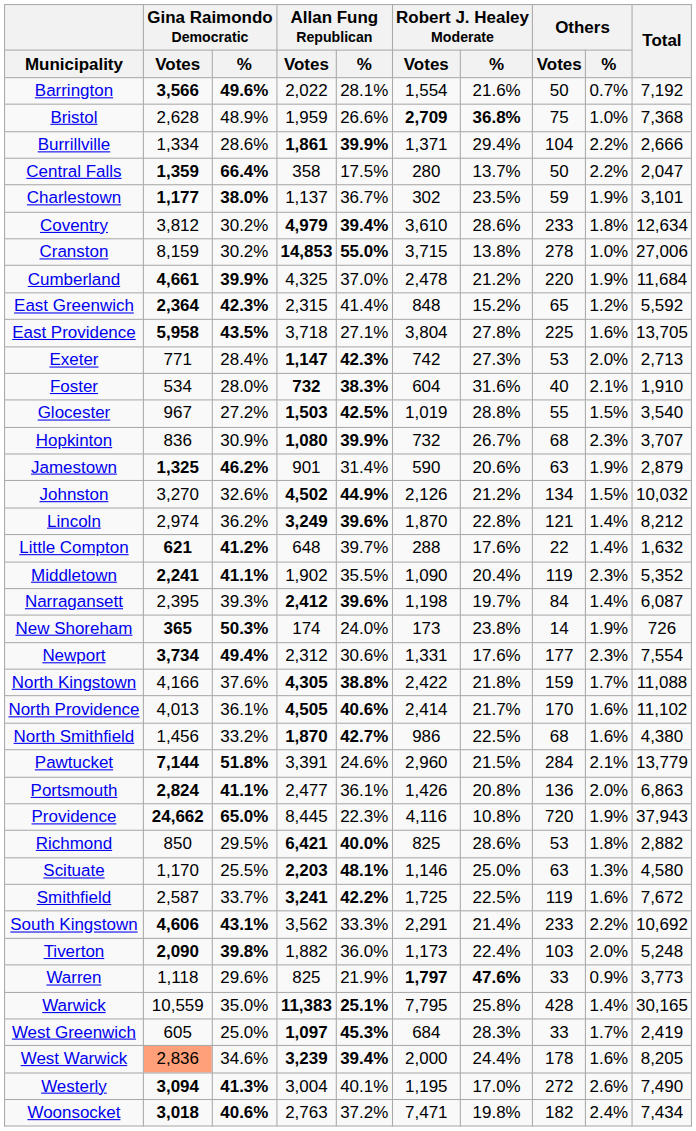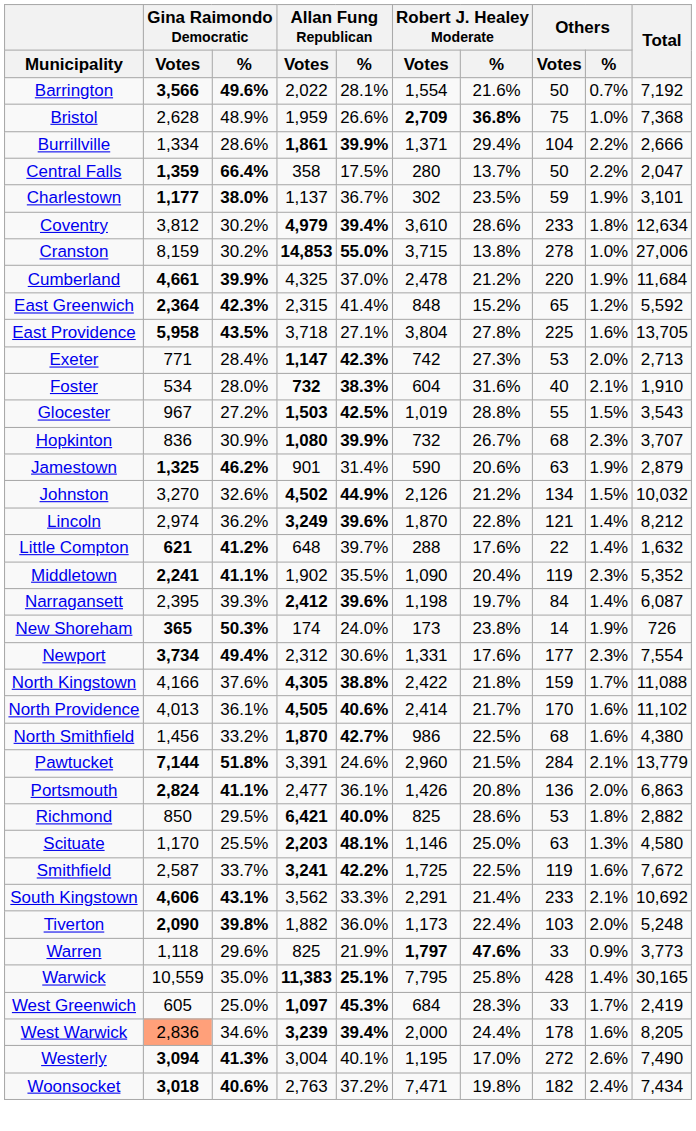 <table class="wikitable sortable" style="text-align:center">
 <tr>
 <th colspan=1></th>
 <th align=center colspan=2>Gina Raimondo<br><small>Democratic</small></th>
 <th align=center colspan=2>Allan Fung<br><small>Republican</small></th>
 <th align=center colspan=2>Robert J. Healey<br><small>Moderate</small></th>
 <th align=center colspan=2>Others</th>
 <th align=center rowspan=2>Total</th>
 </tr>
 <tr>
 <th align=center>Municipality</th>
 <th style="text-align:center;" data-sort-type="number">Votes</th>
 <th style="text-align:center;" data-sort-type="number">%</th>
 <th style="text-align:center;" data-sort-type="number">Votes</th>
 <th style="text-align:center;" data-sort-type="number">%</th>
 <th style="text-align:center;" data-sort-type="number">Votes</th>
 <th style="text-align:center;" data-sort-type="number">%</th>
 <th style="text-align:center;" data-sort-type="number">Votes</th>
 <th style="text-align:center;" data-sort-type="number">%</th>
 </tr>
 <tr>
 <td><a href='#'>Barrington</a></td>
 <td><strong>3,566</strong></td>
 <td><strong>49.6%</strong></td>
 <td>2,022</td>
 <td>28.1%</td>
 <td>1,554</td>
 <td>21.6%</td>
 <td>50</td>
 <td>0.7%</td>
 <td>7,192</td>
 </tr>
 <tr>
 <td><a href='#'>Bristol</a></td>
 <td>2,628</td>
 <td>48.9%</td>
 <td>1,959</td>
 <td>26.6%</td>
 <td><strong>2,709</strong></td>
 <td><strong>36.8%</strong></td>
 <td>75</td>
 <td>1.0%</td>
 <td>7,368</td>
 </tr>
 <tr>
 <td><a href='#'>Burrillville</a></td>
 <td>1,334</td>
 <td>28.6%</td>
 <td><strong>1,861</strong></td>
 <td><strong>39.9%</strong></td>
 <td>1,371</td>
 <td>29.4%</td>
 <td>104</td>
 <td>2.2%</td>
 <td>2,666</td>
 </tr>
 <tr>
 <td><a href='#'>Central Falls</a></td>
 <td><strong>1,359</strong></td>
 <td><strong>66.4%</strong></td>
 <td>358</td>
 <td>17.5%</td>
 <td>280</td>
 <td>13.7%</td>
 <td>50</td>
 <td>2.2%</td>
 <td>2,047</td>
 </tr>
 <tr>
 <td><a href='#'>Charlestown</a></td>
 <td><strong>1,177</strong></td>
 <td><strong>38.0%</strong></td>
 <td>1,137</td>
 <td>36.7%</td>
 <td>302</td>
 <td>23.5%</td>
 <td>59</td>
 <td>1.9%</td>
 <td>3,101</td>
 </tr>
 <tr>
 <td><a href='#'>Coventry</a></td>
 <td>3,812</td>
 <td>30.2%</td>
 <td><strong>4,979</strong></td>
 <td><strong>39.4%</strong></td>
 <td>3,610</td>
 <td>28.6%</td>
 <td>233</td>
 <td>1.8%</td>
 <td>12,634</td>
 </tr>
 <tr>
 <td><a href='#'>Cranston</a></td>
 <td>8,159</td>
 <td>30.2%</td>
 <td><strong>14,853</strong></td>
 <td><strong>55.0%</strong></td>
 <td>3,715</td>
 <td>13.8%</td>
 <td>278</td>
 <td>1.0%</td>
 <td>27,006</td>
 </tr>
 <tr>
 <td><a href='#'>Cumberland</a></td>
 <td><strong>4,661</strong></td>
 <td><strong>39.9%</strong></td>
 <td>4,325</td>
 <td>37.0%</td>
 <td>2,478</td>
 <td>21.2%</td>
 <td>220</td>
 <td>1.9%</td>
 <td>11,684</td>
 </tr>
 <tr>
 <td><a href='#'>East Greenwich</a></td>
 <td><strong>2,364</strong></td>
 <td><strong>42.3%</strong></td>
 <td>2,315</td>
 <td>41.4%</td>
 <td>848</td>
 <td>15.2%</td>
 <td>65</td>
 <td>1.2%</td>
 <td>5,592</td>
 </tr>
 <tr>
 <td><a href='#'>East Providence</a></td>
 <td><strong>5,958</strong></td>
 <td><strong>43.5%</strong></td>
 <td>3,718</td>
 <td>27.1%</td>
 <td>3,804</td>
 <td>27.8%</td>
 <td>225</td>
 <td>1.6%</td>
 <td>13,705</td>
 </tr>
 <tr>
 <td><a href='#'>Exeter</a></td>
 <td>771</td>
 <td>28.4%</td>
 <td><strong>1,147</strong></td>
 <td><strong>42.3%</strong></td>
 <td>742</td>
 <td>27.3%</td>
 <td>53</td>
 <td>2.0%</td>
 <td>2,713</td>
 </tr>
 <tr>
 <td><a href='#'>Foster</a></td>
 <td>534</td>
 <td>28.0%</td>
 <td><strong>732</strong></td>
 <td><strong>38.3%</strong></td>
 <td>604</td>
 <td>31.6%</td>
 <td>40</td>
 <td>2.1%</td>
 <td>1,910</td>
 </tr>
 <tr>
 <td><a href='#'>Glocester</a></td>
 <td>967</td>
 <td>27.2%</td>
 <td><strong>1,503</strong></td>
 <td><strong>42.5%</strong></td>
 <td>1,019</td>
 <td>28.8%</td>
 <td>55</td>
 <td>1.5%</td>
-<td>3,540</td>
+<td>3,543</td>
 </tr>
 <tr>
 <td><a href='#'>Hopkinton</a></td>
 <td>836</td>
 <td>30.9%</td>
 <td><strong>1,080</strong></td>
 <td><strong>39.9%</strong></td>
 <td>732</td>
 <td>26.7%</td>
 <td>68</td>
 <td>2.3%</td>
 <td>3,707</td>
 </tr>
 <tr>
 <td><a href='#'>Jamestown</a></td>
 <td><strong>1,325</strong></td>
 <td><strong>46.2%</strong></td>
 <td>901</td>
 <td>31.4%</td>
 <td>590</td>
 <td>20.6%</td>
 <td>63</td>
 <td>1.9%</td>
 <td>2,879</td>
 </tr>
 <tr>
 <td><a href='#'>Johnston</a></td>
 <td>3,270</td>
 <td>32.6%</td>
 <td><strong>4,502</strong></td>
 <td><strong>44.9%</strong></td>
 <td>2,126</td>
 <td>21.2%</td>
 <td>134</td>
 <td>1.5%</td>
 <td>10,032</td>
 </tr>
 <tr>
 <td><a href='#'>Lincoln</a></td>
 <td>2,974</td>
 <td>36.2%</td>
 <td><strong>3,249</strong></td>
 <td><strong>39.6%</strong></td>
 <td>1,870</td>
 <td>22.8%</td>
 <td>121</td>
 <td>1.4%</td>
 <td>8,212</td>
 </tr>
 <tr>
 <td><a href='#'>Little Compton</a></td>
 <td><strong>621</strong></td>
 <td><strong>41.2%</strong></td>
 <td>648</td>
 <td>39.7%</td>
 <td>288</td>
 <td>17.6%</td>
 <td>22</td>
 <td>1.4%</td>
 <td>1,632</td>
 </tr>
 <tr>
 <td><a href='#'>Middletown</a></td>
 <td><strong>2,241</strong></td>
 <td><strong>41.1%</strong></td>
 <td>1,902</td>
 <td>35.5%</td>
 <td>1,090</td>
 <td>20.4%</td>
 <td>119</td>
 <td>2.3%</td>
 <td>5,352</td>
 </tr>
 <tr>
 <td><a href='#'>Narragansett</a></td>
 <td>2,395</td>
 <td>39.3%</td>
 <td><strong>2,412</strong></td>
 <td><strong>39.6%</strong></td>
 <td>1,198</td>
 <td>19.7%</td>
 <td>84</td>
 <td>1.4%</td>
 <td>6,087</td>
 </tr>
 <tr>
 <td><a href='#'>New Shoreham</a></td>
 <td><strong>365</strong></td>
 <td><strong>50.3%</strong></td>
 <td>174</td>
 <td>24.0%</td>
 <td>173</td>
 <td>23.8%</td>
 <td>14</td>
 <td>1.9%</td>
 <td>726</td>
 </tr>
 <tr>
 <td><a href='#'>Newport</a></td>
 <td><strong>3,734</strong></td>
 <td><strong>49.4%</strong></td>
 <td>2,312</td>
 <td>30.6%</td>
 <td>1,331</td>
 <td>17.6%</td>
 <td>177</td>
 <td>2.3%</td>
 <td>7,554</td>
 </tr>
 <tr>
 <td><a href='#'>North Kingstown</a></td>
 <td>4,166</td>
 <td>37.6%</td>
 <td><strong>4,305</strong></td>
 <td><strong>38.8%</strong></td>
 <td>2,422</td>
 <td>21.8%</td>
 <td>159</td>
 <td>1.7%</td>
 <td>11,088</td>
 </tr>
 <tr>
 <td><a href='#'>North Providence</a></td>
 <td>4,013</td>
 <td>36.1%</td>
 <td><strong>4,505</strong></td>
 <td><strong>40.6%</strong></td>
 <td>2,414</td>
 <td>21.7%</td>
 <td>170</td>
 <td>1.6%</td>
 <td>11,102</td>
 </tr>
 <tr>
 <td><a href='#'>North Smithfield</a></td>
 <td>1,456</td>
 <td>33.2%</td>
 <td><strong>1,870</strong></td>
 <td><strong>42.7%</strong></td>
 <td>986</td>
 <td>22.5%</td>
 <td>68</td>
 <td>1.6%</td>
 <td>4,380</td>
 </tr>
 <tr>
 <td><a href='#'>Pawtucket</a></td>
 <td><strong>7,144</strong></td>
 <td><strong>51.8%</strong></td>
 <td>3,391</td>
 <td>24.6%</td>
 <td>2,960</td>
 <td>21.5%</td>
 <td>284</td>
 <td>2.1%</td>
 <td>13,779</td>
 </tr>
 <tr>
 <td><a href='#'>Portsmouth</a></td>
 <td><strong>2,824</strong></td>
 <td><strong>41.1%</strong></td>
 <td>2,477</td>
 <td>36.1%</td>
 <td>1,426</td>
 <td>20.8%</td>
 <td>136</td>
 <td>2.0%</td>
 <td>6,863</td>
 </tr>
 <tr>
-<td><a href='#'>Providence</a></td>
-<td><strong>24,662</strong></td>
-<td><strong>65.0%</strong></td>
-<td>8,445</td>
-<td>22.3%</td>
-<td>4,116</td>
-<td>10.8%</td>
-<td>720</td>
-<td>1.9%</td>
-<td>37,943</td>
-</tr>
-<tr>
 <td><a href='#'>Richmond</a></td>
 <td>850</td>
 <td>29.5%</td>
 <td><strong>6,421</strong></td>
 <td><strong>40.0%</strong></td>
 <td>825</td>
 <td>28.6%</td>
 <td>53</td>
 <td>1.8%</td>
 <td>2,882</td>
 </tr>
 <tr>
 <td><a href='#'>Scituate</a></td>
 <td>1,170</td>
 <td>25.5%</td>
 <td><strong>2,203</strong></td>
 <td><strong>48.1%</strong></td>
 <td>1,146</td>
 <td>25.0%</td>
 <td>63</td>
 <td>1.3%</td>
 <td>4,580</td>
 </tr>
 <tr>
 <td><a href='#'>Smithfield</a></td>
 <td>2,587</td>
 <td>33.7%</td>
 <td><strong>3,241</strong></td>
 <td><strong>42.2%</strong></td>
 <td>1,725</td>
 <td>22.5%</td>
 <td>119</td>
 <td>1.6%</td>
 <td>7,672</td>
 </tr>
 <tr>
 <td><a href='#'>South Kingstown</a></td>
 <td><strong>4,606</strong></td>
 <td><strong>43.1%</strong></td>
 <td>3,562</td>
 <td>33.3%</td>
 <td>2,291</td>
 <td>21.4%</td>
 <td>233</td>
-<td>2.2%</td>
+<td>2.1%</td>
 <td>10,692</td>
 </tr>
 <tr>
 <td><a href='#'>Tiverton</a></td>
 <td><strong>2,090</strong></td>
 <td><strong>39.8%</strong></td>
 <td>1,882</td>
 <td>36.0%</td>
 <td>1,173</td>
 <td>22.4%</td>
 <td>103</td>
 <td>2.0%</td>
 <td>5,248</td>
 </tr>
 <tr>
 <td><a href='#'>Warren</a></td>
 <td>1,118</td>
 <td>29.6%</td>
 <td>825</td>
 <td>21.9%</td>
 <td><strong>1,797</strong></td>
 <td><strong>47.6%</strong></td>
 <td>33</td>
 <td>0.9%</td>
 <td>3,773</td>
 </tr>
 <tr>
 <td><a href='#'>Warwick</a></td>
 <td>10,559</td>
 <td>35.0%</td>
 <td><strong>11,383</strong></td>
 <td><strong>25.1%</strong></td>
 <td>7,795</td>
 <td>25.8%</td>
 <td>428</td>
 <td>1.4%</td>
 <td>30,165</td>
 </tr>
 <tr>
 <td><a href='#'>West Greenwich</a></td>
 <td>605</td>
 <td>25.0%</td>
 <td><strong>1,097</strong></td>
 <td><strong>45.3%</strong></td>
 <td>684</td>
 <td>28.3%</td>
 <td>33</td>
 <td>1.7%</td>
 <td>2,419</td>
 </tr>
 <tr>
 <td><a href='#'>West Warwick</a></td>
 <td style="background: lightsalmon;">2,836</td>
 <td>34.6%</td>
 <td><strong>3,239</strong></td>
 <td><strong>39.4%</strong></td>
 <td>2,000</td>
 <td>24.4%</td>
 <td>178</td>
 <td>1.6%</td>
 <td>8,205</td>
 </tr>
 <tr>
 <td><a href='#'>Westerly</a></td>
 <td><strong>3,094</strong></td>
 <td><strong>41.3%</strong></td>
 <td>3,004</td>
 <td>40.1%</td>
 <td>1,195</td>
 <td>17.0%</td>
 <td>272</td>
 <td>2.6%</td>
 <td>7,490</td>
 </tr>
 <tr>
 <td><a href='#'>Woonsocket</a></td>
 <td><strong>3,018</strong></td>
 <td><strong>40.6%</strong></td>
 <td>2,763</td>
 <td>37.2%</td>
 <td>7,471</td>
 <td>19.8%</td>
 <td>182</td>
 <td>2.4%</td>
 <td>7,434</td>
 </tr>
 </table>
